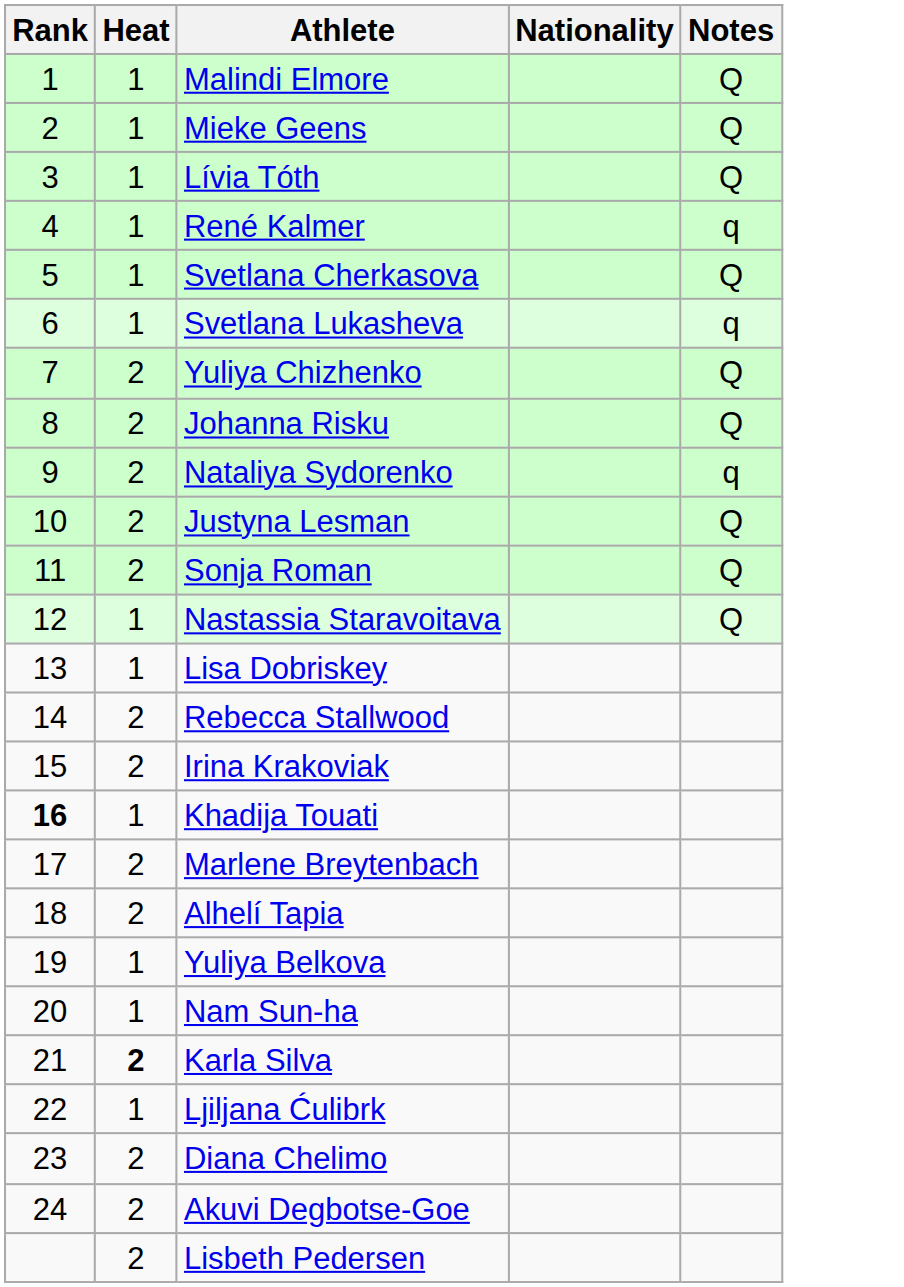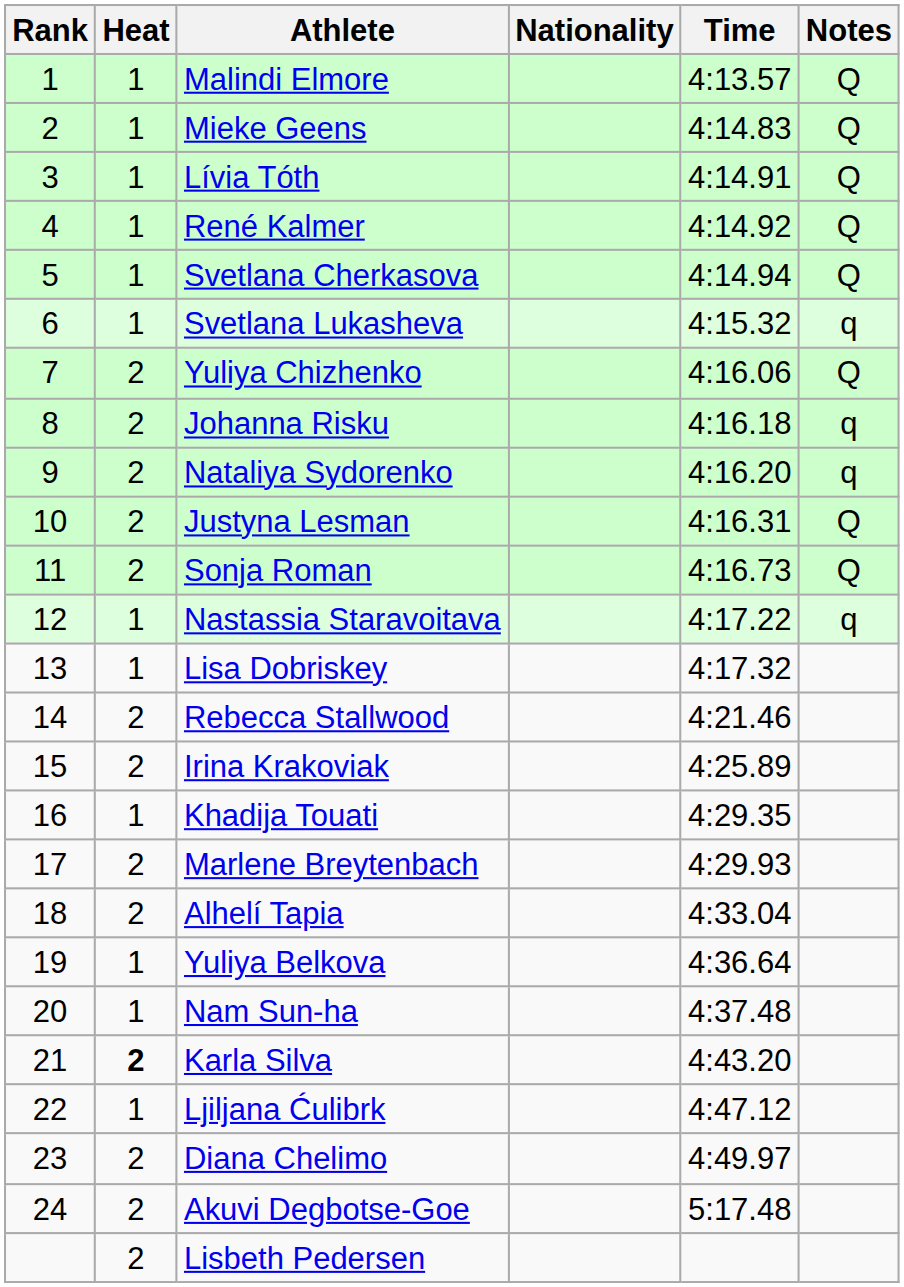 <table class="wikitable sortable" style="text-align:center;font-size:95%">
 <tr>
 <th>Rank</th>
 <th>Heat</th>
 <th>Athlete</th>
 <th>Nationality</th>
+<th>Time</th>
 <th>Notes</th>
 </tr>
 <tr bgcolor=ccffcc>
 <td>1</td>
 <td>1</td>
 <td align="left"><a href='#'>Malindi Elmore</a></td>
 <td align=left></td>
+<td>4:13.57</td>
 <td>Q</td>
 </tr>
 <tr bgcolor=ccffcc>
 <td>2</td>
 <td>1</td>
 <td align="left"><a href='#'>Mieke Geens</a></td>
 <td align=left></td>
+<td>4:14.83</td>
 <td>Q</td>
 </tr>
 <tr bgcolor=ccffcc>
 <td>3</td>
 <td>1</td>
 <td align="left"><a href='#'>Lívia Tóth</a></td>
 <td align=left></td>
+<td>4:14.91</td>
 <td>Q</td>
 </tr>
 <tr bgcolor=ccffcc>
 <td>4</td>
 <td>1</td>
 <td align="left"><a href='#'>René Kalmer</a></td>
 <td align=left></td>
-<td>q</td>
+<td>4:14.92</td>
+<td>Q</td>
 </tr>
 <tr bgcolor=ccffcc>
 <td>5</td>
 <td>1</td>
 <td align="left"><a href='#'>Svetlana Cherkasova</a></td>
 <td align=left></td>
+<td>4:14.94</td>
 <td>Q</td>
 </tr>
 <tr bgcolor=ddffdd>
 <td>6</td>
 <td>1</td>
 <td align="left"><a href='#'>Svetlana Lukasheva</a></td>
 <td align=left></td>
+<td>4:15.32</td>
 <td>q</td>
 </tr>
 <tr bgcolor=ccffcc>
 <td>7</td>
 <td>2</td>
 <td align="left"><a href='#'>Yuliya Chizhenko</a></td>
 <td align=left></td>
+<td>4:16.06</td>
 <td>Q</td>
 </tr>
 <tr bgcolor=ccffcc>
 <td>8</td>
 <td>2</td>
 <td align="left"><a href='#'>Johanna Risku</a></td>
 <td align=left></td>
-<td>Q</td>
+<td>4:16.18</td>
+<td>q</td>
 </tr>
 <tr bgcolor=ccffcc>
 <td>9</td>
 <td>2</td>
 <td align="left"><a href='#'>Nataliya Sydorenko</a></td>
 <td align=left></td>
+<td>4:16.20</td>
 <td>q</td>
 </tr>
 <tr bgcolor=ccffcc>
 <td>10</td>
 <td>2</td>
 <td align="left"><a href='#'>Justyna Lesman</a></td>
 <td align=left></td>
+<td>4:16.31</td>
 <td>Q</td>
 </tr>
 <tr bgcolor=ccffcc>
 <td>11</td>
 <td>2</td>
 <td align="left"><a href='#'>Sonja Roman</a></td>
 <td align=left></td>
+<td>4:16.73</td>
 <td>Q</td>
 </tr>
 <tr bgcolor=ddffdd>
 <td>12</td>
 <td>1</td>
 <td align="left"><a href='#'>Nastassia Staravoitava</a></td>
 <td align=left></td>
-<td>Q</td>
+<td>4:17.22</td>
+<td>q</td>
 </tr>
 <tr>
 <td>13</td>
 <td>1</td>
 <td align="left"><a href='#'>Lisa Dobriskey</a></td>
 <td align=left></td>
+<td>4:17.32</td>
 <td></td>
 </tr>
 <tr>
 <td>14</td>
 <td>2</td>
 <td align="left"><a href='#'>Rebecca Stallwood</a></td>
 <td align=left></td>
+<td>4:21.46</td>
 <td></td>
 </tr>
 <tr>
 <td>15</td>
 <td>2</td>
 <td align="left"><a href='#'>Irina Krakoviak</a></td>
 <td align=left></td>
+<td>4:25.89</td>
 <td></td>
 </tr>
 <tr>
-<td><strong>16</strong></td>
+<td>16</td>
 <td>1</td>
 <td align="left"><a href='#'>Khadija Touati</a></td>
 <td align=left></td>
+<td>4:29.35</td>
 <td></td>
 </tr>
 <tr>
 <td>17</td>
 <td>2</td>
 <td align="left"><a href='#'>Marlene Breytenbach</a></td>
 <td align=left></td>
+<td>4:29.93</td>
 <td></td>
 </tr>
 <tr>
 <td>18</td>
 <td>2</td>
 <td align="left"><a href='#'>Alhelí Tapia</a></td>
 <td align=left></td>
+<td>4:33.04</td>
 <td></td>
 </tr>
 <tr>
 <td>19</td>
 <td>1</td>
 <td align="left"><a href='#'>Yuliya Belkova</a></td>
 <td align=left></td>
+<td>4:36.64</td>
 <td></td>
 </tr>
 <tr>
 <td>20</td>
 <td>1</td>
 <td align="left"><a href='#'>Nam Sun-ha</a></td>
 <td align=left></td>
+<td>4:37.48</td>
 <td></td>
 </tr>
 <tr>
 <td>21</td>
 <td><strong>2</strong></td>
 <td align="left"><a href='#'>Karla Silva</a></td>
 <td align=left></td>
+<td>4:43.20</td>
 <td></td>
 </tr>
 <tr>
 <td>22</td>
 <td>1</td>
 <td align="left"><a href='#'>Ljiljana Ćulibrk</a></td>
 <td align=left></td>
+<td>4:47.12</td>
 <td></td>
 </tr>
 <tr>
 <td>23</td>
 <td>2</td>
 <td align="left"><a href='#'>Diana Chelimo</a></td>
 <td align=left></td>
+<td>4:49.97</td>
 <td></td>
 </tr>
 <tr>
 <td>24</td>
 <td>2</td>
 <td align="left"><a href='#'>Akuvi Degbotse-Goe</a></td>
 <td align=left></td>
+<td>5:17.48</td>
 <td></td>
 </tr>
 <tr>
 <td></td>
 <td>2</td>
 <td align="left"><a href='#'>Lisbeth Pedersen</a></td>
 <td align=left></td>
 <td></td>
+<td></td>
 </tr>
 </table>
